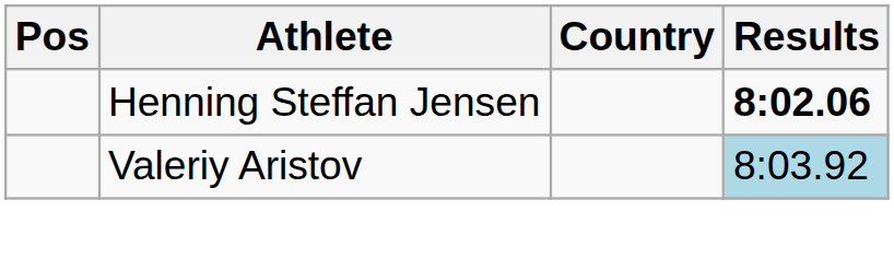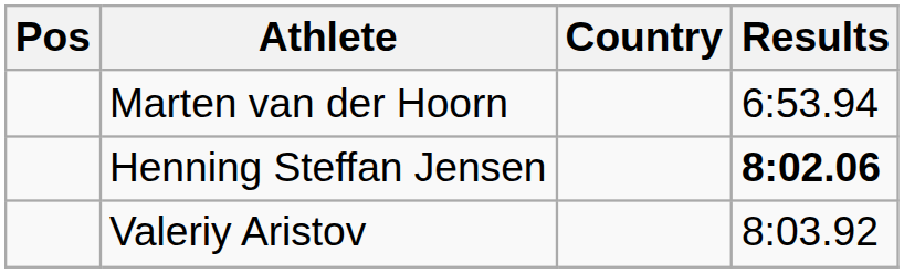 <table class="wikitable">
 <tr>
 <th>Pos</th>
 <th>Athlete</th>
 <th>Country</th>
 <th>Results</th>
+</tr>
+<tr>
+<td align="center"></td>
+<td>Marten van der Hoorn</td>
+<td></td>
+<td>6:53.94</td>
 </tr>
 <tr>
 <td align="center"></td>
 <td>Henning Steffan Jensen</td>
 <td></td>
 <td><strong>8:02.06</strong></td>
 </tr>
 <tr>
 <td align="center"></td>
 <td>Valeriy Aristov</td>
 <td></td>
-<td style="background: lightblue;">8:03.92</td>
+<td>8:03.92</td>
 </tr>
 </table>
